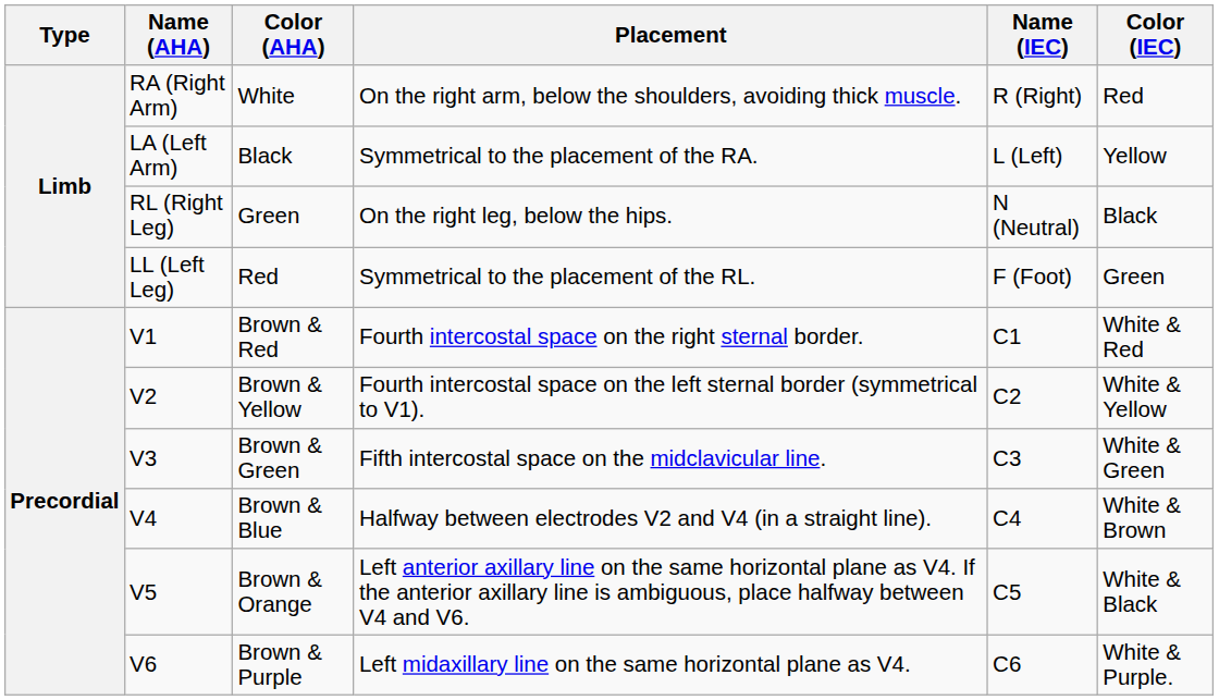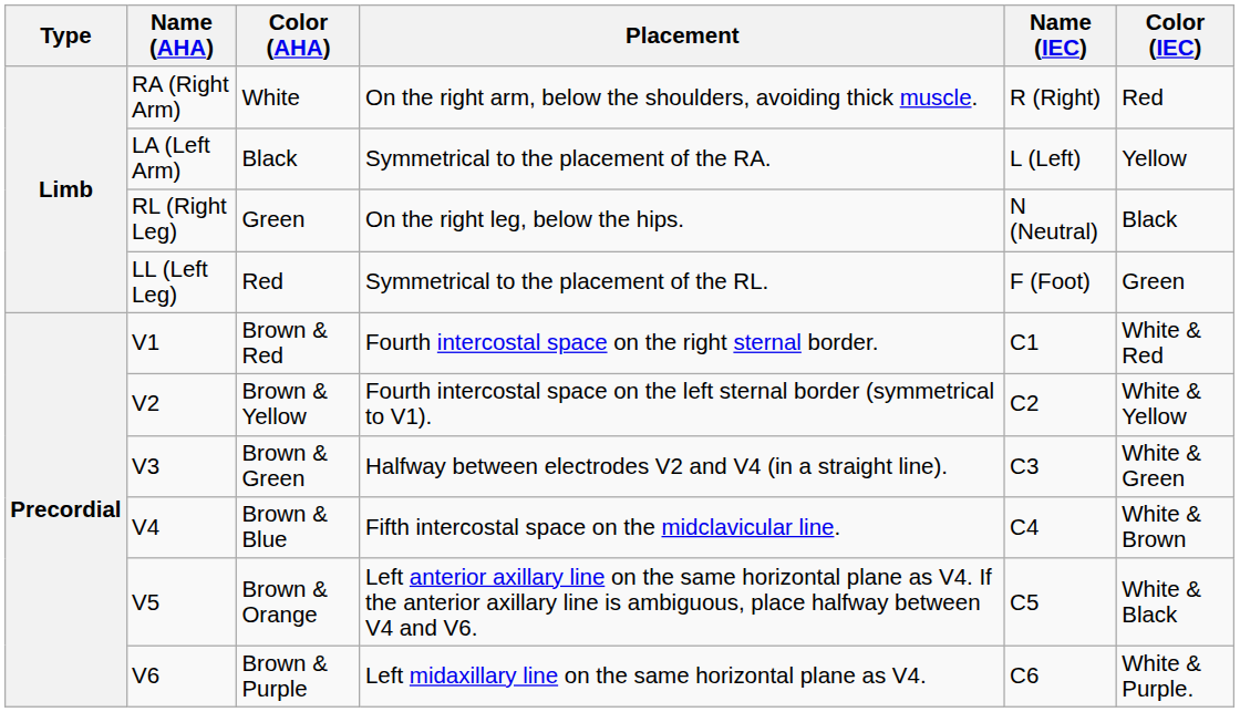 <table class="wikitable collapsible">
 <tr>
 <th>Type</th>
 <th>Name (<a href='#'>AHA</a>)</th>
 <th>Color (<a href='#'>AHA</a>)</th>
 <th>Placement</th>
 <th>Name (<a href='#'>IEC</a>)</th>
 <th>Color (<a href='#'>IEC</a>)</th>
 </tr>
 <tr>
 <th scope=rowgroup rowspan=4>Limb</th>
 <td>RA (Right Arm)</td>
 <td>White</td>
 <td>On the right arm, below the shoulders, avoiding thick <a href='#'>muscle</a>.</td>
 <td>R (Right)</td>
 <td>Red</td>
 </tr>
 <tr>
 <td>LA (Left Arm)</td>
 <td>Black</td>
 <td>Symmetrical to the placement of the RA.</td>
 <td>L (Left)</td>
 <td>Yellow</td>
 </tr>
 <tr>
 <td>RL (Right Leg)</td>
 <td>Green</td>
 <td>On the right leg, below the hips.</td>
 <td>N (Neutral)</td>
 <td>Black</td>
 </tr>
 <tr>
 <td>LL (Left Leg)</td>
 <td>Red</td>
 <td>Symmetrical to the placement of the RL.</td>
 <td>F (Foot)</td>
 <td>Green</td>
 </tr>
 <tr>
 <th scope=rowgroup rowspan=6>Precordial</th>
 <td>V1</td>
 <td>Brown & Red</td>
 <td>Fourth <a href='#'>intercostal space</a> on the right <a href='#'>sternal</a> border.</td>
 <td>C1</td>
 <td>White & Red</td>
 </tr>
 <tr>
 <td>V2</td>
 <td>Brown & Yellow</td>
 <td>Fourth intercostal space on the left sternal border (symmetrical to V1).</td>
 <td>C2</td>
 <td>White & Yellow</td>
 </tr>
 <tr>
 <td>V3</td>
 <td>Brown & Green</td>
-<td>Fifth intercostal space on the <a href='#'>midclavicular line</a>.</td>
+<td>Halfway between electrodes V2 and V4 (in a straight line).</td>
 <td>C3</td>
 <td>White & Green</td>
 </tr>
 <tr>
 <td>V4</td>
 <td>Brown & Blue</td>
-<td>Halfway between electrodes V2 and V4 (in a straight line).</td>
+<td>Fifth intercostal space on the <a href='#'>midclavicular line</a>.</td>
 <td>C4</td>
 <td>White & Brown</td>
 </tr>
 <tr>
 <td>V5</td>
 <td>Brown & Orange</td>
 <td>Left <a href='#'>anterior axillary line</a> on the same horizontal plane as V4. If the anterior axillary line is ambiguous, place halfway between V4 and V6.</td>
 <td>C5</td>
 <td>White & Black</td>
 </tr>
 <tr>
 <td>V6</td>
 <td>Brown & Purple</td>
 <td>Left <a href='#'>midaxillary line</a> on the same horizontal plane as V4.</td>
 <td>C6</td>
 <td>White & Purple.</td>
 </tr>
 </table>
